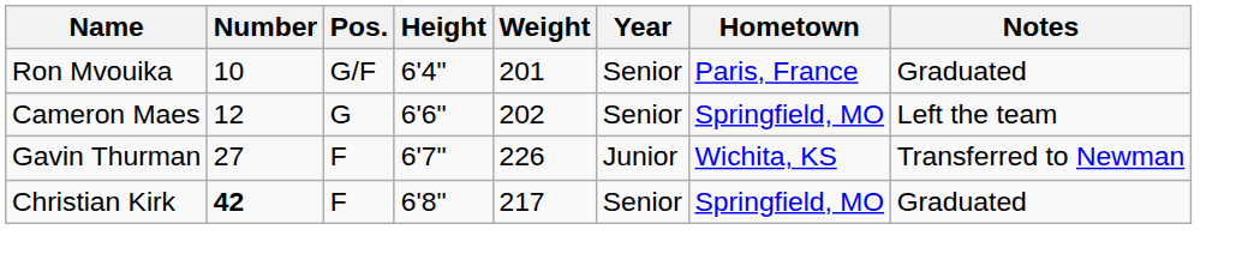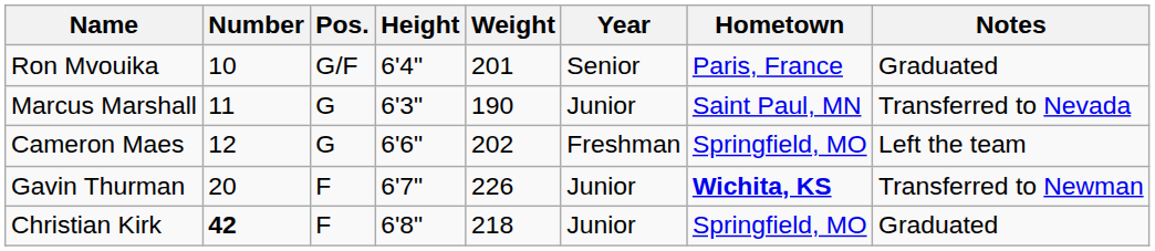 <table class="wikitable sortable" border="1">
 <tr>
 <th>Name</th>
 <th>Number</th>
 <th>Pos.</th>
 <th>Height</th>
 <th>Weight</th>
 <th>Year</th>
 <th>Hometown</th>
 <th class="unsortable">Notes</th>
 </tr>
 <tr>
 <td>Ron Mvouika</td>
 <td>10</td>
 <td>G/F</td>
 <td>6'4"</td>
 <td>201</td>
 <td>Senior</td>
 <td><a href='#'>Paris, France</a></td>
 <td>Graduated</td>
 </tr>
 <tr>
+<td>Marcus Marshall</td>
+<td>11</td>
+<td>G</td>
+<td>6'3"</td>
+<td>190</td>
+<td>Junior</td>
+<td><a href='#'>Saint Paul, MN</a></td>
+<td>Transferred to <a href='#'>Nevada</a></td>
+</tr>
+<tr>
 <td>Cameron Maes</td>
 <td>12</td>
 <td>G</td>
 <td>6'6"</td>
 <td>202</td>
-<td>Senior</td>
+<td>Freshman</td>
 <td><a href='#'>Springfield, MO</a></td>
 <td>Left the team</td>
 </tr>
 <tr>
 <td>Gavin Thurman</td>
-<td>27</td>
+<td>20</td>
 <td>F</td>
 <td>6'7"</td>
 <td>226</td>
 <td>Junior</td>
-<td><a href='#'>Wichita, KS</a></td>
+<td><strong><a href='#'>Wichita, KS</a></strong></td>
 <td>Transferred to <a href='#'>Newman</a></td>
 </tr>
 <tr>
 <td>Christian Kirk</td>
 <td><strong>42</strong></td>
 <td>F</td>
 <td>6'8"</td>
-<td>217</td>
-<td>Senior</td>
+<td>218</td>
+<td>Junior</td>
 <td><a href='#'>Springfield, MO</a></td>
 <td>Graduated</td>
 </tr>
 </table>
